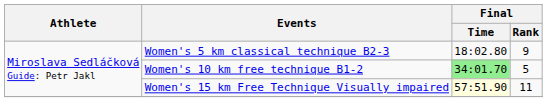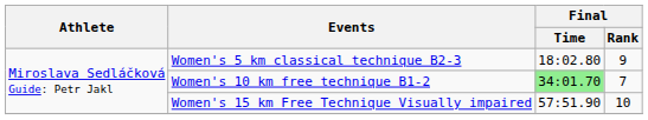 <table class="wikitable" style="font-size:90%">
 <tr>
 <th rowspan="2">Athlete</th>
 <th rowspan="2">Events</th>
 <th colspan="2">Final</th>
 </tr>
 <tr>
 <th>Time</th>
 <th>Rank</th>
 </tr>
 <tr>
 <td rowspan="3"><a href='#'>Miroslava Sedláčková</a><br><small><a href='#'>Guide</a>: Petr Jakl</small></td>
 <td><a href='#'>Women's 5 km classical technique B2-3</a></td>
 <td align="center">18:02.80</td>
 <td align="center">9</td>
 </tr>
 <tr>
 <td><a href='#'>Women's 10 km free technique B1-2</a></td>
 <td align="center" style="background: lightgreen;">34:01.70</td>
-<td align="center">5</td>
+<td align="center">7</td>
 </tr>
 <tr>
 <td><a href='#'>Women's 15 km Free Technique Visually impaired</a></td>
-<td align="center" style="background: lightyellow;">57:51.90</td>
-<td align="center">11</td>
+<td align="center">57:51.90</td>
+<td align="center">10</td>
 </tr>
 <tr>
 </tr>
 </table>
